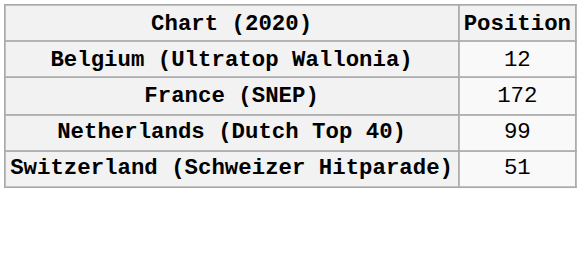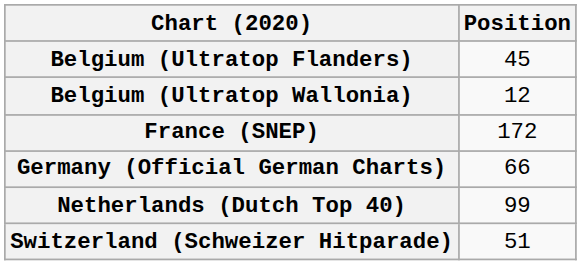 <table class="wikitable sortable plainrowheaders" style="text-align:center">
 <tr>
 <th scope="col">Chart (2020)</th>
 <th scope="col">Position</th>
+</tr>
+<tr>
+<th scope="row">Belgium (Ultratop Flanders)</th>
+<td>45</td>
 </tr>
 <tr>
 <th scope="row">Belgium (Ultratop Wallonia)</th>
 <td>12</td>
 </tr>
 <tr>
 <th scope="row">France (SNEP)</th>
 <td>172</td>
 </tr>
 <tr>
+<th scope="row">Germany (Official German Charts)</th>
+<td>66</td>
+</tr>
+<tr>
 <th scope="row">Netherlands (Dutch Top 40)</th>
 <td>99</td>
 </tr>
 <tr>
 <th scope="row">Switzerland (Schweizer Hitparade)</th>
 <td>51</td>
 </tr>
 </table>
